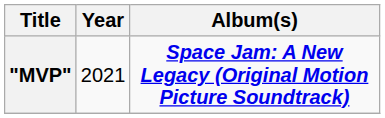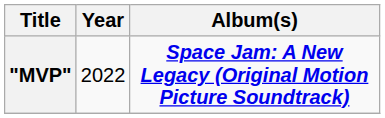 <table class="wikitable plainrowheaders" style="text-align:center">
 <tr>
 <th scope="col">Title</th>
 <th scope="col" style="width:2em;">Year</th>
 <th scope="col" style="width:12em;">Album(s)</th>
 </tr>
 <tr>
 <th scope="row">"MVP"</th>
-<td>2021</td>
+<td>2022</td>
 <td><strong><em><a href='#'>Space Jam: A New Legacy (Original Motion Picture Soundtrack)</a></em></strong></td>
 </tr>
 <tr>
 </tr>
 </table>
